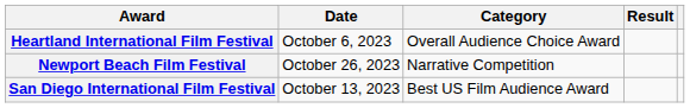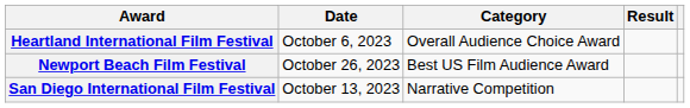 <table class="wikitable sortable plainrowheaders">
 <tr>
 <th>Award</th>
 <th>Date</th>
 <th>Category</th>
 <th>Result</th>
 <th></th>
 </tr>
 <tr>
 <th scope="row"><a href='#'>Heartland International Film Festival</a></th>
 <td>October 6, 2023</td>
 <td>Overall Audience Choice Award</td>
 <td></td>
 <td align="center" rowspan="1"></td>
 </tr>
 <tr>
 <th scope="row"><a href='#'>Newport Beach Film Festival</a></th>
 <td>October 26, 2023</td>
-<td>Narrative Competition</td>
+<td>Best US Film Audience Award</td>
 <td></td>
 <td align="center" rowspan="1"></td>
 </tr>
 <tr>
 <th scope="row"><a href='#'>San Diego International Film Festival</a></th>
 <td>October 13, 2023</td>
-<td>Best US Film Audience Award</td>
+<td>Narrative Competition</td>
 <td></td>
 <td align="center" rowspan="1"></td>
 </tr>
 </table>
